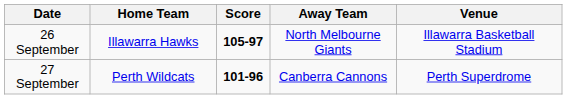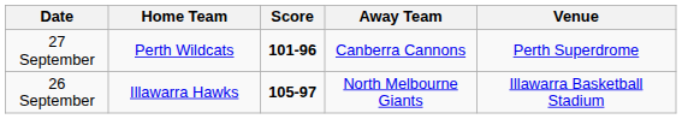 <table class="wikitable" style="text-align:center">
 <tr>
 <th width=100>Date</th>
 <th width=150>Home Team</th>
 <th width=60>Score</th>
 <th width=150>Away Team</th>
 <th width=200>Venue</th>
 </tr>
 <tr>
+<td>27 September</td>
+<td><a href='#'>Perth Wildcats</a></td>
+<td><strong>101-96</strong></td>
+<td><a href='#'>Canberra Cannons</a></td>
+<td><a href='#'>Perth Superdrome</a></td>
+</tr>
+<tr>
 <td>26 September</td>
 <td><a href='#'>Illawarra Hawks</a></td>
 <td><strong>105-97</strong></td>
 <td><a href='#'>North Melbourne Giants</a></td>
 <td><a href='#'>Illawarra Basketball Stadium</a></td>
 </tr>
-<tr>
-<td>27 September</td>
-<td><a href='#'>Perth Wildcats</a></td>
-<td><strong>101-96</strong></td>
-<td><a href='#'>Canberra Cannons</a></td>
-<td><a href='#'>Perth Superdrome</a></td>
-</tr>
 </table>
